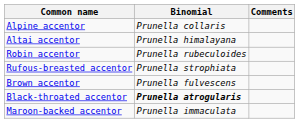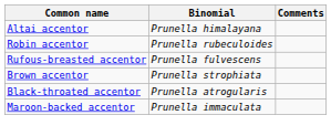 <table class="wikitable">
 <tr>
 <th>Common name</th>
 <th>Binomial</th>
 <th>Comments</th>
-</tr>
-<tr>
-<td><a href='#'>Alpine accentor</a></td>
-<td><em>Prunella collaris</em></td>
-<td></td>
 </tr>
 <tr>
 <td><a href='#'>Altai accentor</a></td>
 <td><em>Prunella himalayana</em></td>
 <td></td>
 </tr>
 <tr>
 <td><a href='#'>Robin accentor</a></td>
 <td><em>Prunella rubeculoides</em></td>
 <td></td>
 </tr>
 <tr>
 <td><a href='#'>Rufous-breasted accentor</a></td>
+<td><em>Prunella fulvescens</em></td>
+<td></td>
+</tr>
+<tr>
+<td><a href='#'>Brown accentor</a></td>
 <td><em>Prunella strophiata</em></td>
 <td></td>
 </tr>
 <tr>
-<td><a href='#'>Brown accentor</a></td>
-<td><em>Prunella fulvescens</em></td>
-<td></td>
-</tr>
-<tr>
 <td><a href='#'>Black-throated accentor</a></td>
-<td><strong><em>Prunella atrogularis</em></strong></td>
+<td><em>Prunella atrogularis</em></td>
 <td></td>
 </tr>
 <tr>
 <td><a href='#'>Maroon-backed accentor</a></td>
 <td><em>Prunella immaculata</em></td>
 <td></td>
 </tr>
 </table>
